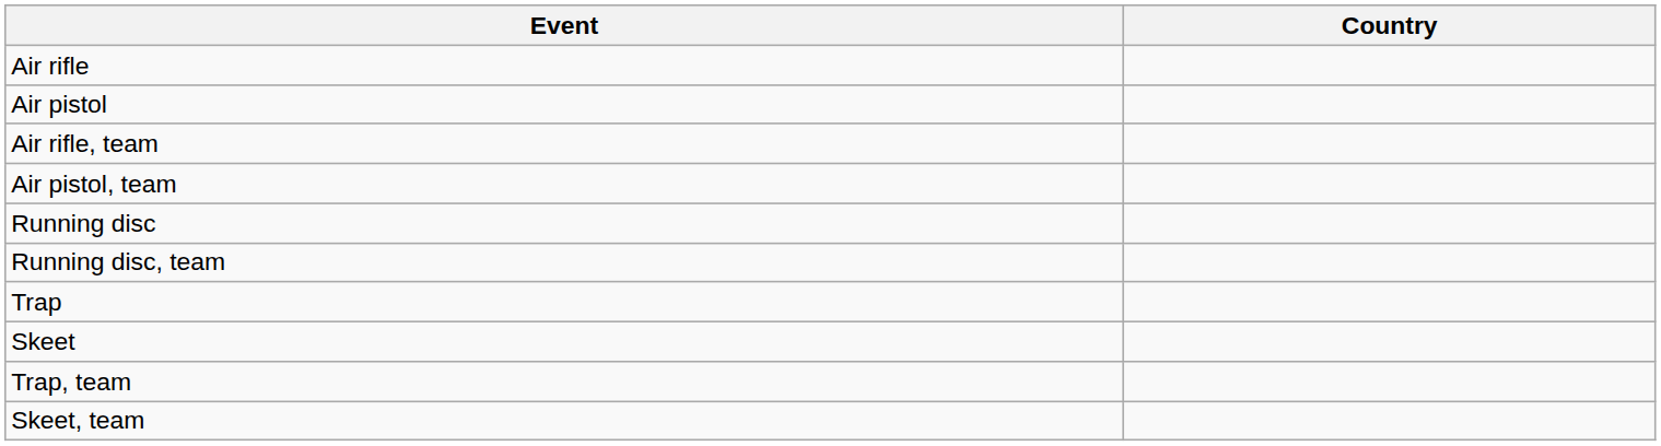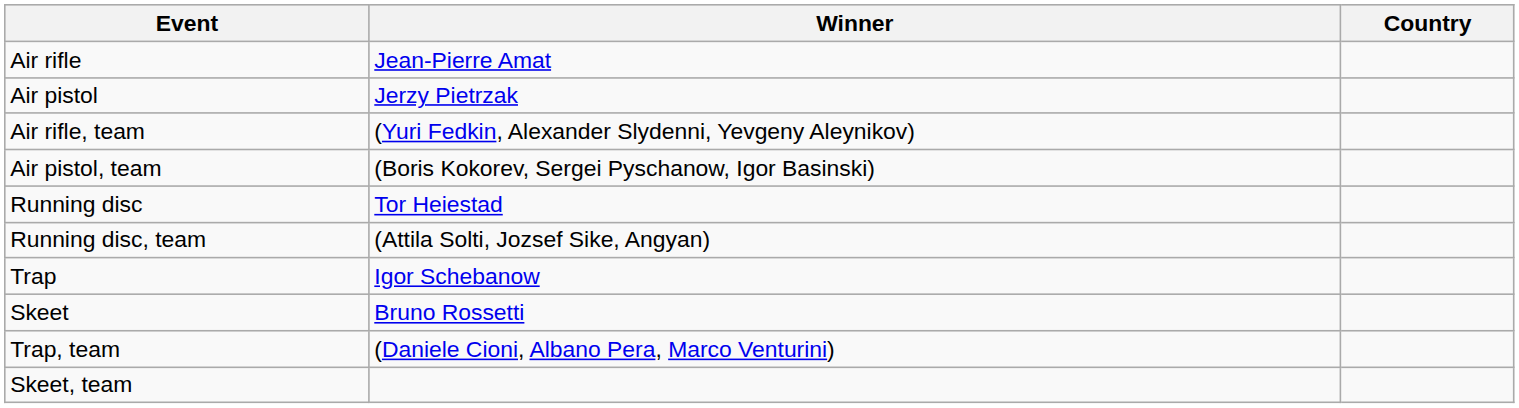 <table class="wikitable sortable" width=60% style="font-size:90%; text-align:left;">
 <tr>
 <th>Event</th>
+<th>Winner</th>
 <th>Country</th>
 </tr>
 <tr>
 <td>Air rifle</td>
+<td><a href='#'>Jean-Pierre Amat</a></td>
 <td></td>
 </tr>
 <tr>
 <td>Air pistol</td>
+<td><a href='#'>Jerzy Pietrzak</a></td>
 <td></td>
 </tr>
 <tr>
 <td>Air rifle, team</td>
+<td>(<a href='#'>Yuri Fedkin</a>, Alexander Slydenni, Yevgeny Aleynikov)</td>
 <td></td>
 </tr>
 <tr>
 <td>Air pistol, team</td>
+<td>(Boris Kokorev, Sergei Pyschanow, Igor Basinski)</td>
 <td></td>
 </tr>
 <tr>
 <td>Running disc</td>
+<td><a href='#'>Tor Heiestad</a></td>
 <td></td>
 </tr>
 <tr>
 <td>Running disc, team</td>
+<td>(Attila Solti, Jozsef Sike, Angyan)</td>
 <td></td>
 </tr>
 <tr>
 <td>Trap</td>
+<td><a href='#'>Igor Schebanow</a></td>
 <td></td>
 </tr>
 <tr>
 <td>Skeet</td>
+<td><a href='#'>Bruno Rossetti</a></td>
 <td></td>
 </tr>
 <tr>
 <td>Trap, team</td>
+<td>(<a href='#'>Daniele Cioni</a>, <a href='#'>Albano Pera</a>, <a href='#'>Marco Venturini</a>)</td>
 <td></td>
 </tr>
 <tr>
 <td>Skeet, team</td>
 <td></td>
+<td></td>
 </tr>
 </table>
